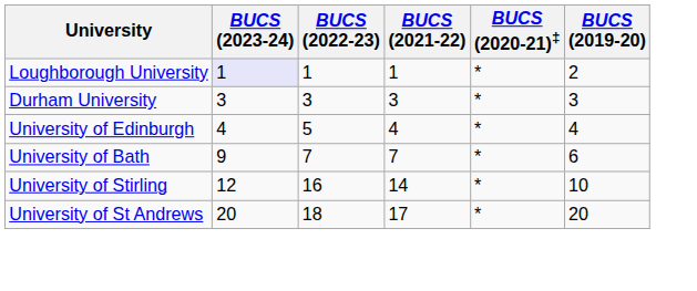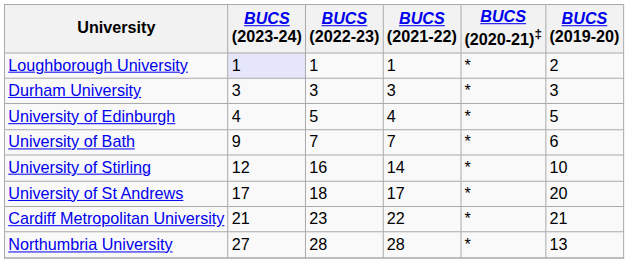 <table class="wikitable sortable" style="text-align: left;">
 <tr>
 <th>University</th>
 <th data-sort-type="number"><em><a href='#'>BUCS</a></em><br> (2023-24)</th>
 <th data-sort-type="number"><em><a href='#'>BUCS</a></em><br> (2022-23)</th>
 <th data-sort-type="number"><em><a href='#'>BUCS</a></em><br> (2021-22)</th>
 <th data-sort-type="number"><em><a href='#'>BUCS</a></em><br> (2020-21)<sup>‡</sup></th>
 <th data-sort-type="number"><em><a href='#'>BUCS</a></em><br> (2019-20)</th>
 </tr>
 <tr>
 <td><a href='#'>Loughborough University</a></td>
 <td style="background: lavender;">1</td>
 <td>1</td>
 <td>1</td>
 <td>*</td>
 <td>2</td>
 </tr>
 <tr>
 <td><a href='#'>Durham University</a></td>
 <td>3</td>
 <td>3</td>
 <td>3</td>
 <td>*</td>
 <td>3</td>
 </tr>
 <tr>
 <td><a href='#'>University of Edinburgh</a></td>
 <td>4</td>
 <td>5</td>
 <td>4</td>
 <td>*</td>
-<td>4</td>
+<td>5</td>
 </tr>
 <tr>
 <td><a href='#'>University of Bath</a></td>
 <td>9</td>
 <td>7</td>
 <td>7</td>
 <td>*</td>
 <td>6</td>
 </tr>
 <tr>
 <td><a href='#'>University of Stirling</a></td>
 <td>12</td>
 <td>16</td>
 <td>14</td>
 <td>*</td>
 <td>10</td>
 </tr>
 <tr>
 <td><a href='#'>University of St Andrews</a></td>
-<td>20</td>
+<td>17</td>
 <td>18</td>
 <td>17</td>
 <td>*</td>
 <td>20</td>
 </tr>
 <tr>
+<td><a href='#'>Cardiff Metropolitan University</a></td>
+<td>21</td>
+<td>23</td>
+<td>22</td>
+<td>*</td>
+<td>21</td>
+</tr>
+<tr>
+<td><a href='#'>Northumbria University</a></td>
+<td>27</td>
+<td>28</td>
+<td>28</td>
+<td>*</td>
+<td>13</td>
+</tr>
+<tr>
 </tr>
 </table>
